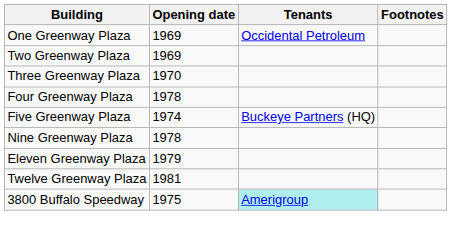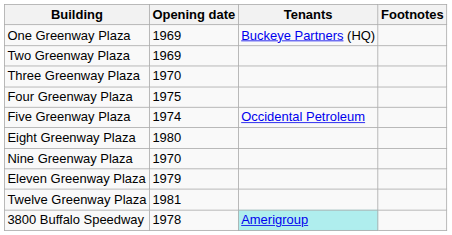 <table class="wikitable">
 <tr>
 <th>Building</th>
 <th>Opening date</th>
 <th>Tenants</th>
 <th>Footnotes</th>
 </tr>
 <tr>
 <td>One Greenway Plaza</td>
 <td>1969</td>
-<td><a href='#'>Occidental Petroleum</a></td>
+<td><a href='#'>Buckeye Partners</a> (HQ)</td>
 <td></td>
 </tr>
 <tr>
 <td>Two Greenway Plaza</td>
 <td>1969</td>
 <td></td>
 <td></td>
 </tr>
 <tr>
 <td>Three Greenway Plaza</td>
 <td>1970</td>
 <td></td>
 <td></td>
 </tr>
 <tr>
 <td>Four Greenway Plaza</td>
-<td>1978</td>
+<td>1975</td>
 <td></td>
 <td></td>
 </tr>
 <tr>
 <td>Five Greenway Plaza</td>
 <td>1974</td>
-<td><a href='#'>Buckeye Partners</a> (HQ)</td>
+<td><a href='#'>Occidental Petroleum</a></td>
+<td></td>
+</tr>
+<tr>
+<td>Eight Greenway Plaza</td>
+<td>1980</td>
+<td></td>
 <td></td>
 </tr>
 <tr>
 <td>Nine Greenway Plaza</td>
-<td>1978</td>
+<td>1970</td>
 <td></td>
 <td></td>
 </tr>
 <tr>
 <td>Eleven Greenway Plaza</td>
 <td>1979</td>
 <td></td>
 <td></td>
 </tr>
 <tr>
 <td>Twelve Greenway Plaza</td>
 <td>1981</td>
 <td></td>
 <td></td>
 </tr>
 <tr>
 <td>3800 Buffalo Speedway</td>
-<td>1975</td>
+<td>1978</td>
 <td style="background: paleturquoise;"><a href='#'>Amerigroup</a></td>
 <td></td>
 </tr>
 </table>
